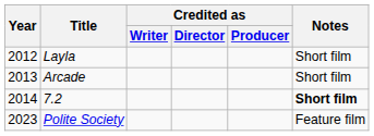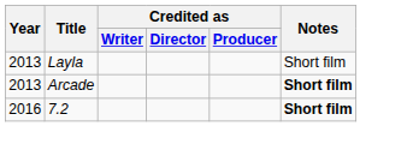 <table class="wikitable plainrowheaders">
 <tr>
 <th rowspan="2">Year</th>
 <th rowspan="2">Title</th>
 <th colspan="3">Credited as</th>
 <th rowspan="2">Notes</th>
 </tr>
 <tr>
 <th><a href='#'>Writer</a></th>
 <th><a href='#'>Director</a></th>
 <th><a href='#'>Producer</a></th>
 </tr>
 <tr>
-<td>2012</td>
+<td>2013</td>
 <td><em>Layla</em></td>
 <td></td>
 <td></td>
 <td></td>
 <td>Short film</td>
 </tr>
 <tr>
 <td>2013</td>
 <td><em>Arcade</em></td>
 <td></td>
 <td></td>
 <td></td>
-<td>Short film</td>
+<td><strong>Short film</strong></td>
 </tr>
 <tr>
-<td>2014</td>
+<td>2016</td>
 <td><em>7.2</em></td>
 <td></td>
 <td></td>
 <td></td>
 <td><strong>Short film</strong></td>
 </tr>
-<tr>
-<td>2023</td>
-<td><em><a href='#'>Polite Society</a></em></td>
-<td></td>
-<td></td>
-<td></td>
-<td>Feature film</td>
-</tr>
 </table>
